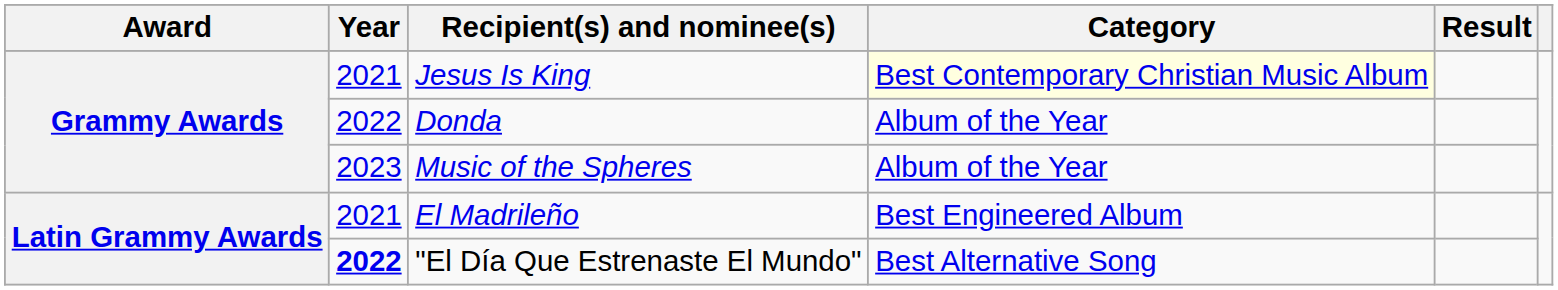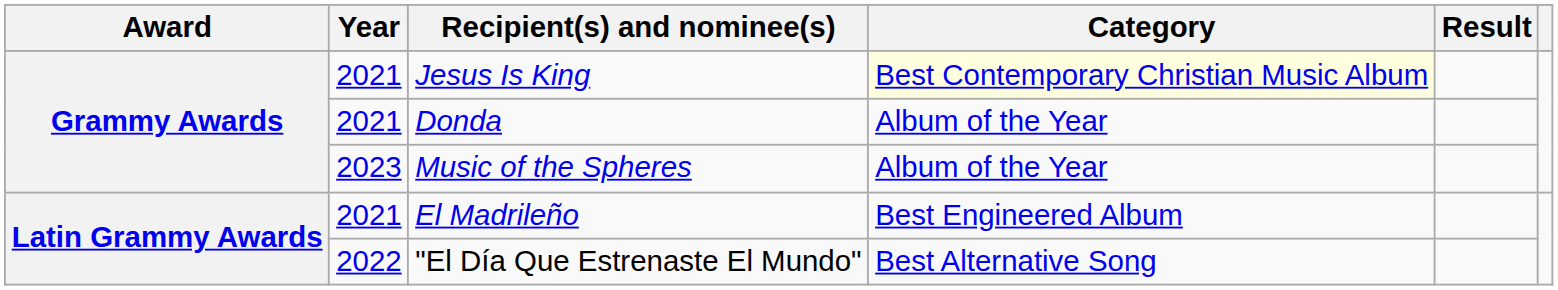 <table class="wikitable sortable plainrowheaders">
 <tr>
 <th scope="col">Award</th>
 <th scope="col">Year</th>
 <th scope="col">Recipient(s) and nominee(s)</th>
 <th scope="col">Category</th>
 <th scope="col">Result</th>
 <th scope="col" class="unsortable"></th>
 </tr>
 <tr>
 <th scope="row" rowspan="3"><a href='#'>Grammy Awards</a></th>
 <td><a href='#'>2021</a></td>
 <td><em><a href='#'>Jesus Is King</a></em></td>
 <td style="background: lightyellow;"><a href='#'>Best Contemporary Christian Music Album</a></td>
 <td></td>
 <td rowspan="3" align="center"></td>
 </tr>
 <tr>
-<td><a href='#'>2022</a></td>
+<td><a href='#'>2021</a></td>
 <td><em><a href='#'>Donda</a></em></td>
 <td><a href='#'>Album of the Year</a></td>
 <td></td>
 </tr>
 <tr>
 <td><a href='#'>2023</a></td>
 <td><em><a href='#'>Music of the Spheres</a></em></td>
 <td><a href='#'>Album of the Year</a></td>
 <td></td>
 </tr>
 <tr>
 <th scope="row" rowspan="2"><a href='#'>Latin Grammy Awards</a></th>
 <td><a href='#'>2021</a></td>
 <td><em><a href='#'>El Madrileño</a></em></td>
 <td><a href='#'>Best Engineered Album</a></td>
 <td></td>
 <td rowspan="2" align="center"></td>
 </tr>
 <tr>
-<td><strong><a href='#'>2022</a></strong></td>
+<td><a href='#'>2022</a></td>
 <td>"El Día Que Estrenaste El Mundo"</td>
 <td><a href='#'>Best Alternative Song</a></td>
 <td></td>
 </tr>
 </table>
